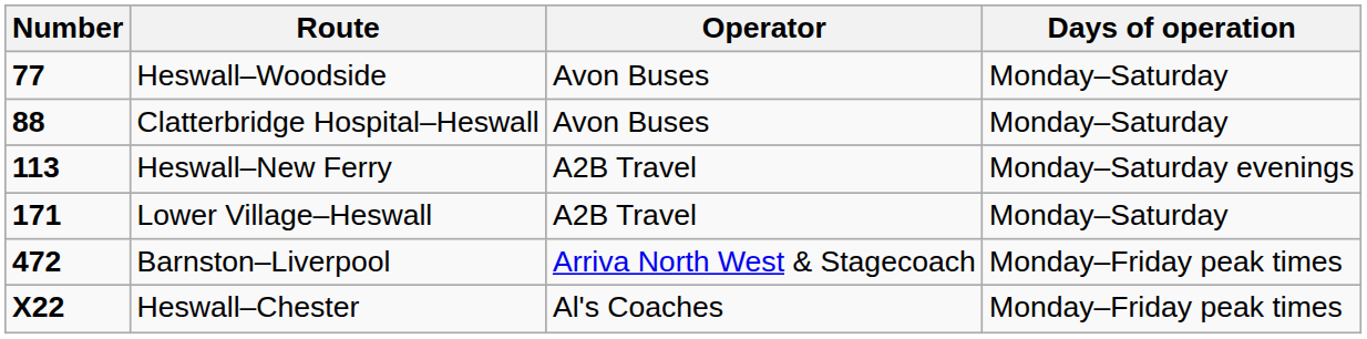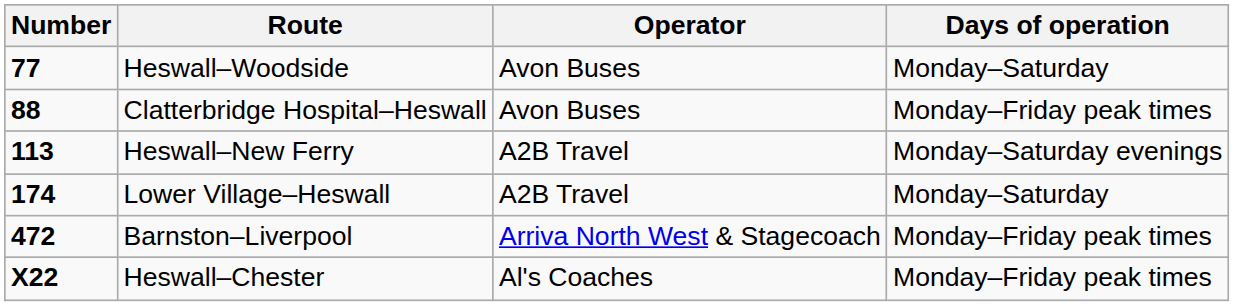 <table class="wikitable" border="1">
 <tr>
 <th>Number</th>
 <th>Route</th>
 <th>Operator</th>
 <th>Days of operation</th>
 </tr>
 <tr>
 <td><strong>77</strong></td>
 <td>Heswall–Woodside</td>
 <td>Avon Buses</td>
 <td>Monday–Saturday</td>
 </tr>
 <tr>
 <td><strong>88</strong></td>
 <td>Clatterbridge Hospital–Heswall</td>
 <td>Avon Buses</td>
-<td>Monday–Saturday</td>
+<td>Monday–Friday peak times</td>
 </tr>
 <tr>
 <td><strong>113</strong></td>
 <td>Heswall–New Ferry</td>
 <td>A2B Travel</td>
 <td>Monday–Saturday evenings</td>
 </tr>
 <tr>
-<td><strong>171</strong></td>
+<td><strong>174</strong></td>
 <td>Lower Village–Heswall</td>
 <td>A2B Travel</td>
 <td>Monday–Saturday</td>
 </tr>
 <tr>
 <td><strong>472</strong></td>
 <td>Barnston–Liverpool</td>
 <td><a href='#'>Arriva North West</a> & Stagecoach</td>
 <td>Monday–Friday peak times</td>
 </tr>
 <tr>
 <td><strong>X22</strong></td>
 <td>Heswall–Chester</td>
 <td>Al's Coaches</td>
 <td>Monday–Friday peak times</td>
 </tr>
 </table>
